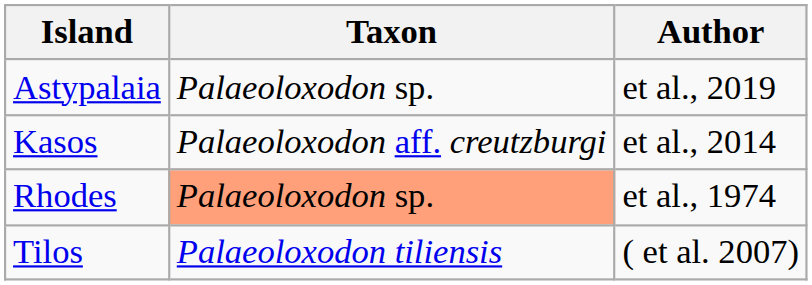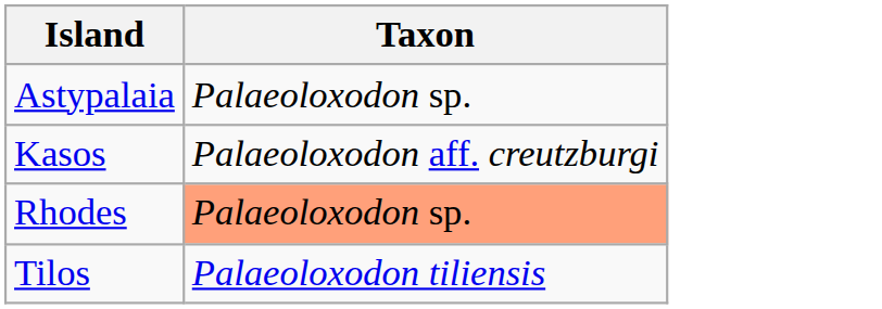 <table class="wikitable">
 <tr>
 <th>Island</th>
 <th>Taxon</th>
-<th>Author</th>
 </tr>
 <tr>
 <td><a href='#'>Astypalaia</a></td>
 <td><em>Palaeoloxodon</em> sp.</td>
-<td> et al., 2019</td>
 </tr>
 <tr>
 <td><a href='#'>Kasos</a></td>
 <td><em>Palaeoloxodon</em> <a href='#'>aff.</a> <em>creutzburgi</em></td>
-<td> et al., 2014</td>
 </tr>
 <tr>
 <td><a href='#'>Rhodes</a></td>
 <td style="background: lightsalmon;"><em>Palaeoloxodon</em> sp.</td>
-<td> et al., 1974</td>
 </tr>
 <tr>
 <td><a href='#'>Tilos</a></td>
 <td><em><a href='#'>Palaeoloxodon tiliensis</a></em></td>
-<td>( et al. 2007)</td>
 </tr>
 </table>
